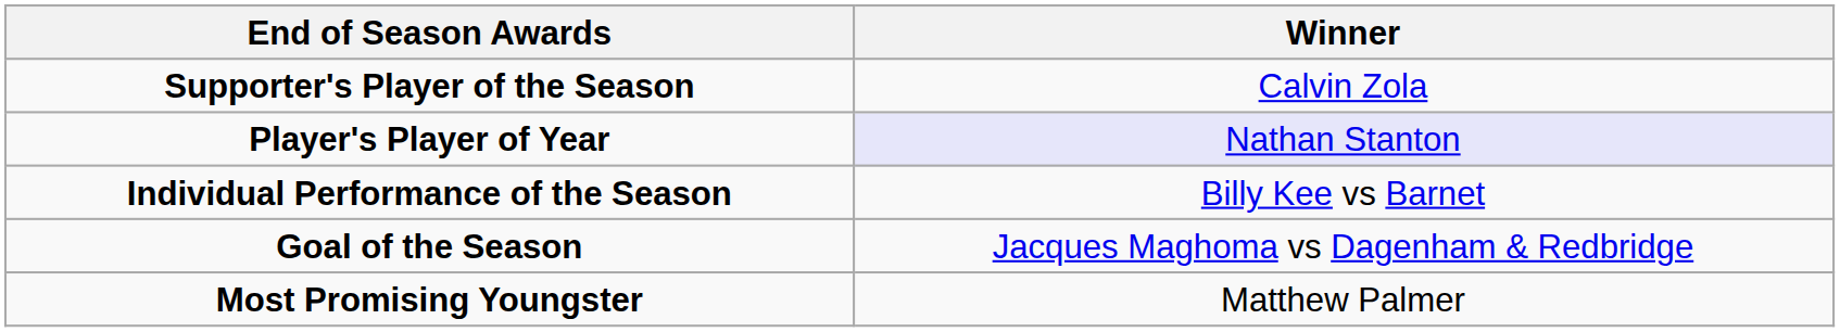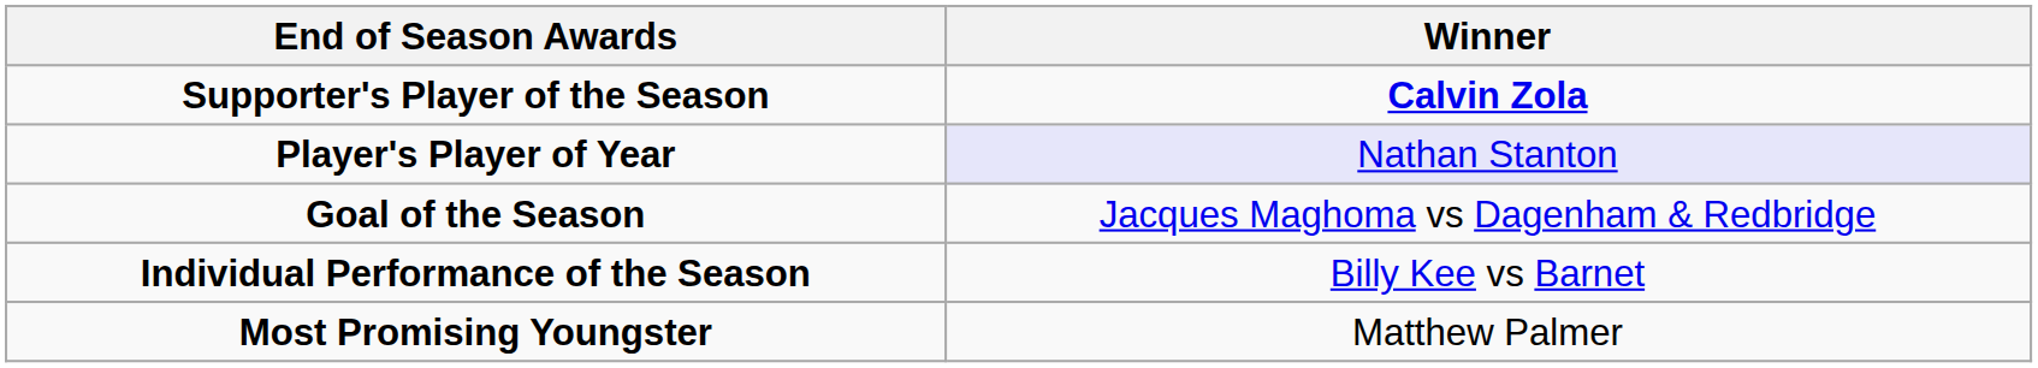 <table class="wikitable" style="text-align:center; font-size:95%;width:65%; text-align:left">
 <tr>
 <th><strong>End of Season Awards</strong></th>
 <th><strong>Winner</strong></th>
 </tr>
 <tr --->
 <td align="center"><strong>Supporter's Player of the Season</strong></td>
-<td align="center"><a href='#'>Calvin Zola</a></td>
+<td align="center"><strong><a href='#'>Calvin Zola</a></strong></td>
 </tr>
 <tr --->
 <td align="center"><strong>Player's Player of Year</strong></td>
 <td align="center" style="background: lavender;"><a href='#'>Nathan Stanton</a></td>
 </tr>
 <tr --->
+<td align="center"><strong>Goal of the Season</strong></td>
+<td align="center"><a href='#'>Jacques Maghoma</a> vs <a href='#'>Dagenham & Redbridge</a></td>
+</tr>
+<tr --->
 <td align="center"><strong>Individual Performance of the Season</strong></td>
 <td align="center"><a href='#'>Billy Kee</a> vs <a href='#'>Barnet</a></td>
-</tr>
-<tr --->
-<td align="center"><strong>Goal of the Season</strong></td>
-<td align="center"><a href='#'>Jacques Maghoma</a> vs <a href='#'>Dagenham & Redbridge</a></td>
 </tr>
 <tr --->
 <td align="center"><strong>Most Promising Youngster</strong></td>
 <td align="center">Matthew Palmer</td>
 </tr>
 </table>
